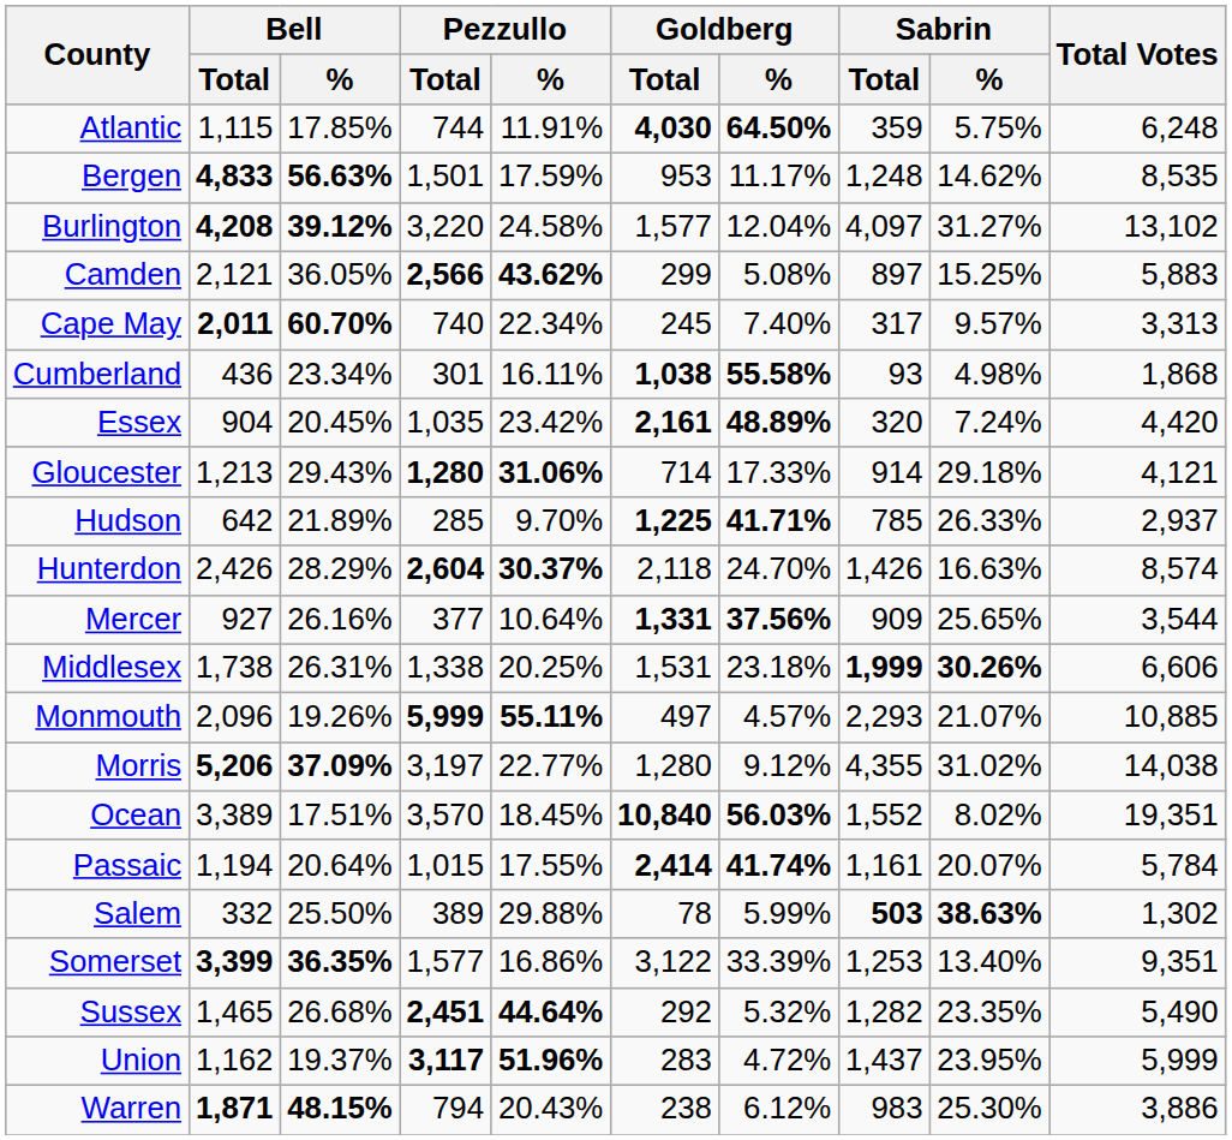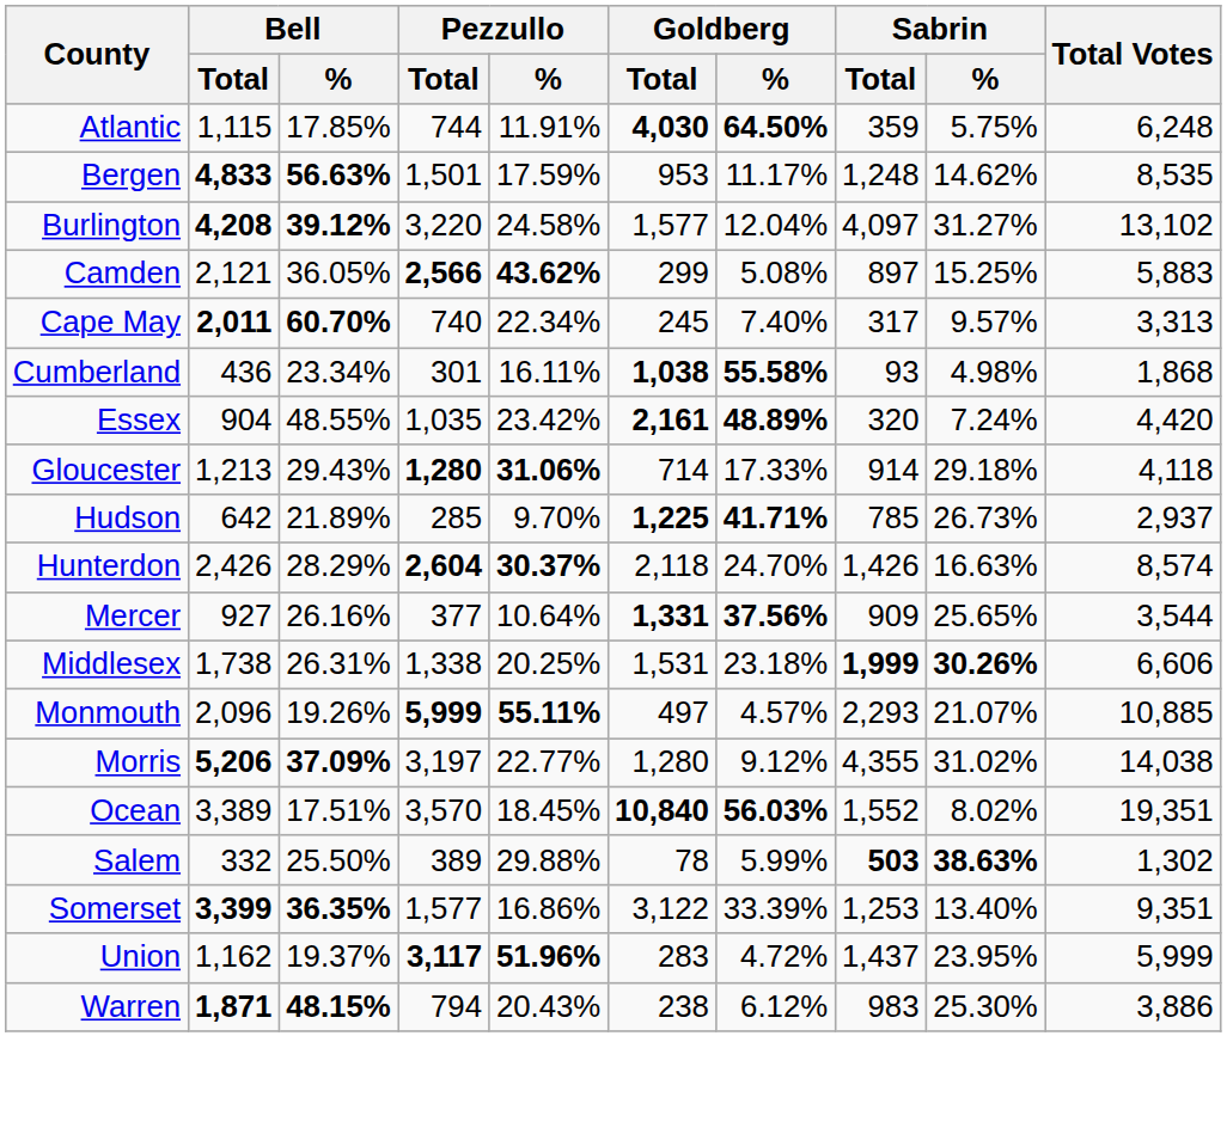 <table class="wikitable sortable" style="text-align:right">
 <tr>
 <th rowspan=2>County</th>
 <th colspan=2>Bell</th>
 <th colspan=2>Pezzullo</th>
 <th colspan=2>Goldberg</th>
 <th colspan=2>Sabrin</th>
 <th rowspan=2>Total Votes</th>
 </tr>
 <tr>
 <th>Total</th>
 <th>%</th>
 <th>Total</th>
 <th>%</th>
 <th>Total</th>
 <th>%</th>
 <th>Total</th>
 <th>%</th>
 </tr>
 <tr>
 <td><a href='#'>Atlantic</a></td>
 <td>1,115</td>
 <td>17.85%</td>
 <td>744</td>
 <td>11.91%</td>
 <td><strong>4,030</strong></td>
 <td><strong>64.50%</strong></td>
 <td>359</td>
 <td>5.75%</td>
 <td>6,248</td>
 </tr>
 <tr>
 <td><a href='#'>Bergen</a></td>
 <td><strong>4,833</strong></td>
 <td><strong>56.63%</strong></td>
 <td>1,501</td>
 <td>17.59%</td>
 <td>953</td>
 <td>11.17%</td>
 <td>1,248</td>
 <td>14.62%</td>
 <td>8,535</td>
 </tr>
 <tr>
 <td><a href='#'>Burlington</a></td>
 <td><strong>4,208</strong></td>
 <td><strong>39.12%</strong></td>
 <td>3,220</td>
 <td>24.58%</td>
 <td>1,577</td>
 <td>12.04%</td>
 <td>4,097</td>
 <td>31.27%</td>
 <td>13,102</td>
 </tr>
 <tr>
 <td><a href='#'>Camden</a></td>
 <td>2,121</td>
 <td>36.05%</td>
 <td><strong>2,566</strong></td>
 <td><strong>43.62%</strong></td>
 <td>299</td>
 <td>5.08%</td>
 <td>897</td>
 <td>15.25%</td>
 <td>5,883</td>
 </tr>
 <tr>
 <td><a href='#'>Cape May</a></td>
 <td><strong>2,011</strong></td>
 <td><strong>60.70%</strong></td>
 <td>740</td>
 <td>22.34%</td>
 <td>245</td>
 <td>7.40%</td>
 <td>317</td>
 <td>9.57%</td>
 <td>3,313</td>
 </tr>
 <tr>
 <td><a href='#'>Cumberland</a></td>
 <td>436</td>
 <td>23.34%</td>
 <td>301</td>
 <td>16.11%</td>
 <td><strong>1,038</strong></td>
 <td><strong>55.58%</strong></td>
 <td>93</td>
 <td>4.98%</td>
 <td>1,868</td>
 </tr>
 <tr>
 <td><a href='#'>Essex</a></td>
 <td>904</td>
-<td>20.45%</td>
+<td>48.55%</td>
 <td>1,035</td>
 <td>23.42%</td>
 <td><strong>2,161</strong></td>
 <td><strong>48.89%</strong></td>
 <td>320</td>
 <td>7.24%</td>
 <td>4,420</td>
 </tr>
 <tr>
 <td><a href='#'>Gloucester</a></td>
 <td>1,213</td>
 <td>29.43%</td>
 <td><strong>1,280</strong></td>
 <td><strong>31.06%</strong></td>
 <td>714</td>
 <td>17.33%</td>
 <td>914</td>
 <td>29.18%</td>
-<td>4,121</td>
+<td>4,118</td>
 </tr>
 <tr>
 <td><a href='#'>Hudson</a></td>
 <td>642</td>
 <td>21.89%</td>
 <td>285</td>
 <td>9.70%</td>
 <td><strong>1,225</strong></td>
 <td><strong>41.71%</strong></td>
 <td>785</td>
-<td>26.33%</td>
+<td>26.73%</td>
 <td>2,937</td>
 </tr>
 <tr>
 <td><a href='#'>Hunterdon</a></td>
 <td>2,426</td>
 <td>28.29%</td>
 <td><strong>2,604</strong></td>
 <td><strong>30.37%</strong></td>
 <td>2,118</td>
 <td>24.70%</td>
 <td>1,426</td>
 <td>16.63%</td>
 <td>8,574</td>
 </tr>
 <tr>
 <td><a href='#'>Mercer</a></td>
 <td>927</td>
 <td>26.16%</td>
 <td>377</td>
 <td>10.64%</td>
 <td><strong>1,331</strong></td>
 <td><strong>37.56%</strong></td>
 <td>909</td>
 <td>25.65%</td>
 <td>3,544</td>
 </tr>
 <tr>
 <td><a href='#'>Middlesex</a></td>
 <td>1,738</td>
 <td>26.31%</td>
 <td>1,338</td>
 <td>20.25%</td>
 <td>1,531</td>
 <td>23.18%</td>
 <td><strong>1,999</strong></td>
 <td><strong>30.26%</strong></td>
 <td>6,606</td>
 </tr>
 <tr>
 <td><a href='#'>Monmouth</a></td>
 <td>2,096</td>
 <td>19.26%</td>
 <td><strong>5,999</strong></td>
 <td><strong>55.11%</strong></td>
 <td>497</td>
 <td>4.57%</td>
 <td>2,293</td>
 <td>21.07%</td>
 <td>10,885</td>
 </tr>
 <tr>
 <td><a href='#'>Morris</a></td>
 <td><strong>5,206</strong></td>
 <td><strong>37.09%</strong></td>
 <td>3,197</td>
 <td>22.77%</td>
 <td>1,280</td>
 <td>9.12%</td>
 <td>4,355</td>
 <td>31.02%</td>
 <td>14,038</td>
 </tr>
 <tr>
 <td><a href='#'>Ocean</a></td>
 <td>3,389</td>
 <td>17.51%</td>
 <td>3,570</td>
 <td>18.45%</td>
 <td><strong>10,840</strong></td>
 <td><strong>56.03%</strong></td>
 <td>1,552</td>
 <td>8.02%</td>
 <td>19,351</td>
 </tr>
 <tr>
-<td><a href='#'>Passaic</a></td>
-<td>1,194</td>
-<td>20.64%</td>
-<td>1,015</td>
-<td>17.55%</td>
-<td><strong>2,414</strong></td>
-<td><strong>41.74%</strong></td>
-<td>1,161</td>
-<td>20.07%</td>
-<td>5,784</td>
-</tr>
-<tr>
 <td><a href='#'>Salem</a></td>
 <td>332</td>
 <td>25.50%</td>
 <td>389</td>
 <td>29.88%</td>
 <td>78</td>
 <td>5.99%</td>
 <td><strong>503</strong></td>
 <td><strong>38.63%</strong></td>
 <td>1,302</td>
 </tr>
 <tr>
 <td><a href='#'>Somerset</a></td>
 <td><strong>3,399</strong></td>
 <td><strong>36.35%</strong></td>
 <td>1,577</td>
 <td>16.86%</td>
 <td>3,122</td>
 <td>33.39%</td>
 <td>1,253</td>
 <td>13.40%</td>
 <td>9,351</td>
-</tr>
-<tr>
-<td><a href='#'>Sussex</a></td>
-<td>1,465</td>
-<td>26.68%</td>
-<td><strong>2,451</strong></td>
-<td><strong>44.64%</strong></td>
-<td>292</td>
-<td>5.32%</td>
-<td>1,282</td>
-<td>23.35%</td>
-<td>5,490</td>
 </tr>
 <tr>
 <td><a href='#'>Union</a></td>
 <td>1,162</td>
 <td>19.37%</td>
 <td><strong>3,117</strong></td>
 <td><strong>51.96%</strong></td>
 <td>283</td>
 <td>4.72%</td>
 <td>1,437</td>
 <td>23.95%</td>
 <td>5,999</td>
 </tr>
 <tr>
 <td><a href='#'>Warren</a></td>
 <td><strong>1,871</strong></td>
 <td><strong>48.15%</strong></td>
 <td>794</td>
 <td>20.43%</td>
 <td>238</td>
 <td>6.12%</td>
 <td>983</td>
 <td>25.30%</td>
 <td>3,886</td>
 </tr>
 </table>
